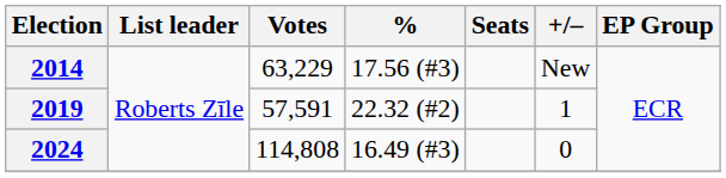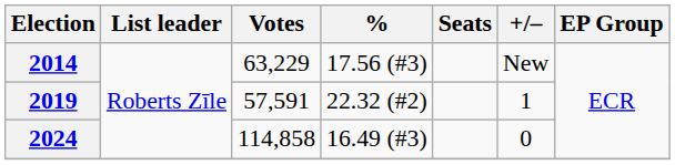 <table class=wikitable style=text-align:center>
 <tr>
 <th>Election</th>
 <th>List leader</th>
 <th>Votes</th>
 <th>%</th>
 <th>Seats</th>
 <th>+/–</th>
 <th>EP Group</th>
 </tr>
 <tr>
 <th><a href='#'>2014</a></th>
 <td align=left rowspan=3><a href='#'>Roberts Zīle</a></td>
 <td>63,229</td>
 <td>17.56 (#3)</td>
 <td></td>
 <td>New</td>
 <td rowspan=3><a href='#'>ECR</a></td>
 </tr>
 <tr>
 <th><a href='#'>2019</a></th>
 <td>57,591</td>
 <td>22.32 (#2)</td>
 <td></td>
 <td> 1</td>
 </tr>
 <tr>
 <th><a href='#'>2024</a></th>
-<td>114,808</td>
+<td>114,858</td>
 <td>16.49 (#3)</td>
 <td></td>
 <td> 0</td>
 </tr>
 <tr>
 </tr>
 </table>
